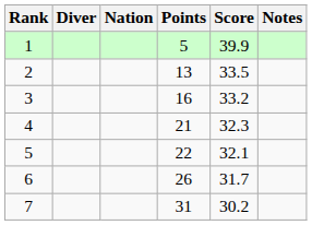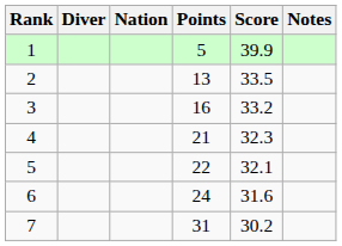 <table class="wikitable sortable" style="text-align:center">
 <tr>
 <th>Rank</th>
 <th>Diver</th>
 <th>Nation</th>
 <th>Points</th>
 <th>Score</th>
 <th>Notes</th>
 </tr>
 <tr style="background:#cfc;">
 <td>1</td>
 <td align=left></td>
 <td align=left></td>
 <td>5</td>
 <td>39.9</td>
 <td></td>
 </tr>
 <tr>
 <td>2</td>
 <td align=left></td>
 <td align=left></td>
 <td>13</td>
 <td>33.5</td>
 <td></td>
 </tr>
 <tr>
 <td>3</td>
 <td align=left></td>
 <td align=left></td>
 <td>16</td>
 <td>33.2</td>
 <td></td>
 </tr>
 <tr>
 <td>4</td>
 <td align=left></td>
 <td align=left></td>
 <td>21</td>
 <td>32.3</td>
 <td></td>
 </tr>
 <tr>
 <td>5</td>
 <td align=left></td>
 <td align=left></td>
 <td>22</td>
 <td>32.1</td>
 <td></td>
 </tr>
 <tr>
 <td>6</td>
 <td align=left></td>
 <td align=left></td>
-<td>26</td>
-<td>31.7</td>
+<td>24</td>
+<td>31.6</td>
 <td></td>
 </tr>
 <tr>
 <td>7</td>
 <td align=left></td>
 <td align=left></td>
 <td>31</td>
 <td>30.2</td>
 <td></td>
 </tr>
 </table>
